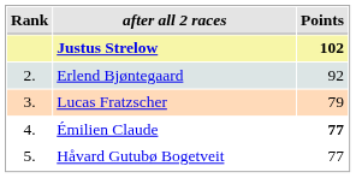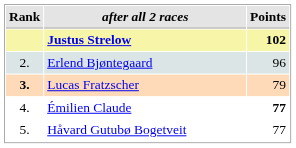 <table cellspacing="1" cellpadding="3" style="border:1px solid #aaa; font-size:86%;">
 <tr style="background:#e4e4e4;">
 <th style="border-bottom:1px solid #aaa; width:10px;">Rank</th>
 <th style="border-bottom:1px solid #aaa; width:200px; white-space:nowrap;"><em>after all 2 races</em></th>
 <th style="border-bottom:1px solid #aaa; width:20px;">Points</th>
 </tr>
 <tr style="background:#f7f6a8;">
 <td style="text-align:center"></td>
 <td> <strong><a href='#'>Justus Strelow</a></strong></td>
 <td align=right><strong>102</strong></td>
 </tr>
 <tr style="background:#dce5e5;">
 <td style="text-align:center">2.</td>
 <td> <a href='#'>Erlend Bjøntegaard</a></td>
-<td align=right>92</td>
+<td align=right>96</td>
 </tr>
 <tr style="background:#ffdab9;">
-<td style="text-align:center">3.</td>
+<td style="text-align:center"><strong>3.</strong></td>
 <td> <a href='#'>Lucas Fratzscher</a></td>
 <td style="text-align:right">79</td>
 </tr>
 <tr>
 <td style="text-align:center">4.</td>
 <td> <a href='#'>Émilien Claude</a></td>
 <td align=right><strong>77</strong></td>
 </tr>
 <tr>
 <td style="text-align:center">5.</td>
 <td> <a href='#'>Håvard Gutubø Bogetveit</a></td>
 <td align=right>77</td>
 </tr>
 </table>
